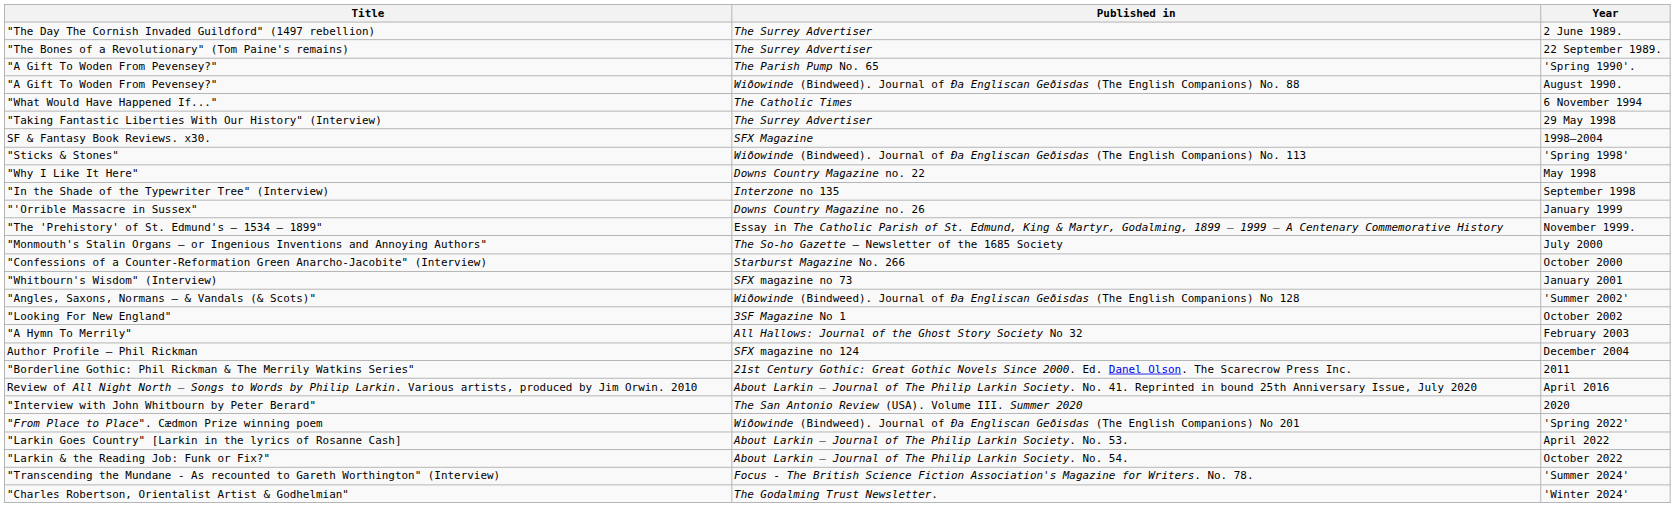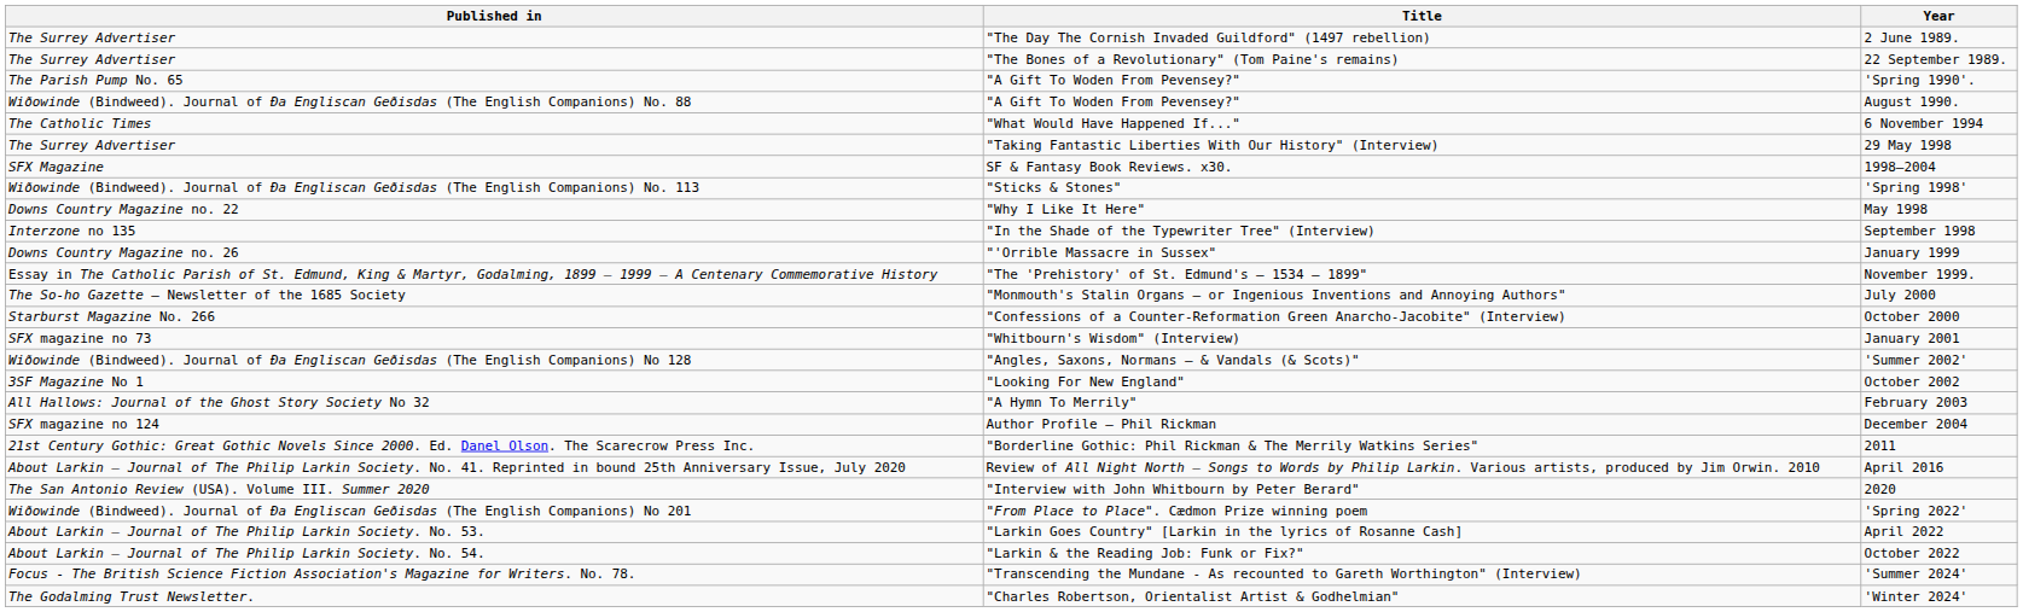 <table class="wikitable" width="100%">
 <tr>
+<th>Published in</th>
 <th>Title</th>
-<th>Published in</th>
 <th>Year</th>
 </tr>
 <tr>
+<td><em>The Surrey Advertiser</em></td>
 <td>"The Day The Cornish Invaded Guildford"   (1497 rebellion)</td>
-<td><em>The Surrey Advertiser</em></td>
 <td>2 June 1989.</td>
 </tr>
 <tr>
+<td><em>The Surrey Advertiser</em></td>
 <td>"The Bones of a Revolutionary"  (Tom Paine's remains)</td>
-<td><em>The Surrey Advertiser</em></td>
 <td>22 September 1989.</td>
 </tr>
 <tr>
+<td><em>The Parish Pump</em> No. 65</td>
 <td>"A Gift To Woden From Pevensey?"</td>
-<td><em>The Parish Pump</em> No. 65</td>
 <td>'Spring 1990'.</td>
 </tr>
 <tr>
+<td><em>Wiðowinde</em> (Bindweed). Journal of <em>Ða Engliscan Geðisdas</em> (The English Companions) No. 88</td>
 <td>"A Gift To Woden From Pevensey?"</td>
-<td><em>Wiðowinde</em> (Bindweed). Journal of <em>Ða Engliscan Geðisdas</em> (The English Companions) No. 88</td>
 <td>August 1990.</td>
 </tr>
 <tr>
+<td><em>The Catholic Times</em></td>
 <td>"What Would Have Happened If..."</td>
-<td><em>The Catholic Times</em></td>
 <td>6 November 1994</td>
 </tr>
 <tr>
+<td><em>The Surrey Advertiser</em></td>
 <td>"Taking Fantastic Liberties With Our History" (Interview)</td>
-<td><em>The Surrey Advertiser</em></td>
 <td>29 May 1998</td>
 </tr>
 <tr>
+<td><em>SFX Magazine</em></td>
 <td>SF & Fantasy Book Reviews. x30.</td>
-<td><em>SFX Magazine</em></td>
 <td>1998–2004</td>
 </tr>
 <tr>
+<td><em>Wiðowinde</em> (Bindweed). Journal of <em>Ða Engliscan Geðisdas</em> (The English Companions) No. 113</td>
 <td>"Sticks & Stones"</td>
-<td><em>Wiðowinde</em> (Bindweed). Journal of <em>Ða Engliscan Geðisdas</em> (The English Companions) No. 113</td>
 <td>'Spring 1998'</td>
 </tr>
 <tr>
+<td><em>Downs Country Magazine</em> no. 22</td>
 <td>"Why I Like It Here"</td>
-<td><em>Downs Country Magazine</em> no. 22</td>
 <td>May 1998</td>
 </tr>
 <tr>
+<td><em>Interzone</em> no 135</td>
 <td>"In the Shade of the Typewriter Tree" (Interview)</td>
-<td><em>Interzone</em> no 135</td>
 <td>September 1998</td>
 </tr>
 <tr>
+<td><em>Downs Country Magazine</em> no. 26</td>
 <td>"'Orrible Massacre in Sussex"</td>
-<td><em>Downs Country Magazine</em> no. 26</td>
 <td>January 1999</td>
 </tr>
 <tr>
+<td>Essay in <em>The Catholic Parish of St. Edmund, King & Martyr, Godalming, 1899 – 1999 – A Centenary Commemorative History</em></td>
 <td>"The 'Prehistory' of St. Edmund's – 1534 – 1899"<br></td>
-<td>Essay in <em>The Catholic Parish of St. Edmund, King & Martyr, Godalming, 1899 – 1999 – A Centenary Commemorative History</em></td>
 <td>November 1999.</td>
 </tr>
 <tr>
+<td><em>The So-ho Gazette</em> – Newsletter of the 1685 Society</td>
 <td>"Monmouth's Stalin Organs – or Ingenious Inventions and Annoying Authors"</td>
-<td><em>The So-ho Gazette</em> – Newsletter of the 1685 Society</td>
 <td>July 2000</td>
 </tr>
 <tr>
+<td><em>Starburst Magazine</em> No. 266</td>
 <td>"Confessions of a Counter-Reformation Green Anarcho-Jacobite" (Interview)</td>
-<td><em>Starburst Magazine</em> No. 266</td>
 <td>October 2000</td>
 </tr>
 <tr>
+<td><em>SFX</em> magazine no 73</td>
 <td>"Whitbourn's Wisdom" (Interview)</td>
-<td><em>SFX</em> magazine no 73</td>
 <td>January 2001</td>
 </tr>
 <tr>
+<td><em>Wiðowinde</em> (Bindweed). Journal of <em>Ða Engliscan Geðisdas</em> (The English Companions) No 128</td>
 <td>"Angles, Saxons, Normans – & Vandals (& Scots)"</td>
-<td><em>Wiðowinde</em> (Bindweed). Journal of <em>Ða Engliscan Geðisdas</em> (The English Companions) No 128</td>
 <td>'Summer 2002'</td>
 </tr>
 <tr>
+<td><em>3SF Magazine</em> No 1</td>
 <td>"Looking For New England"</td>
-<td><em>3SF Magazine</em> No 1</td>
 <td>October 2002</td>
 </tr>
 <tr>
+<td><em>All Hallows: Journal of the Ghost Story Society</em> No 32</td>
 <td>"A Hymn To Merrily"</td>
-<td><em>All Hallows: Journal of the Ghost Story Society</em> No 32</td>
 <td>February 2003</td>
 </tr>
 <tr>
+<td><em>SFX</em> magazine no 124</td>
 <td>Author Profile – Phil Rickman</td>
-<td><em>SFX</em> magazine no 124</td>
 <td>December 2004</td>
 </tr>
 <tr>
+<td><em>21st Century Gothic: Great Gothic Novels Since 2000</em>.  Ed. <a href='#'>Danel Olson</a>. The Scarecrow Press Inc.</td>
 <td>"Borderline Gothic: Phil Rickman & The Merrily Watkins Series"</td>
-<td><em>21st Century Gothic: Great Gothic Novels Since 2000</em>.  Ed. <a href='#'>Danel Olson</a>. The Scarecrow Press Inc.</td>
 <td>2011</td>
 </tr>
 <tr>
+<td><em>About Larkin – Journal of The Philip Larkin Society</em>. No. 41. Reprinted in bound 25th Anniversary Issue, July 2020</td>
 <td>Review of <em>All Night North – Songs to Words by Philip Larkin</em>. Various artists, produced by Jim Orwin. 2010</td>
-<td><em>About Larkin – Journal of The Philip Larkin Society</em>. No. 41. Reprinted in bound 25th Anniversary Issue, July 2020</td>
 <td>April 2016</td>
 </tr>
 <tr>
+<td><em>The San Antonio Review</em> (USA). Volume III. <em>Summer 2020</em></td>
 <td>"Interview with John Whitbourn by Peter Berard"</td>
-<td><em>The San Antonio Review</em> (USA). Volume III. <em>Summer 2020</em></td>
 <td>2020</td>
 </tr>
 <tr>
+<td><em>Wiðowinde</em> (Bindweed). Journal of <em>Ða Engliscan Geðisdas</em> (The English Companions) No 201</td>
 <td>"<em>From Place to Place</em>". Cædmon Prize winning poem</td>
-<td><em>Wiðowinde</em> (Bindweed). Journal of <em>Ða Engliscan Geðisdas</em> (The English Companions) No 201</td>
 <td>'Spring 2022'</td>
 </tr>
 <tr>
+<td><em>About Larkin – Journal of The Philip Larkin Society</em>. No. 53.</td>
 <td>"Larkin Goes Country" [Larkin in the lyrics of Rosanne Cash]</td>
-<td><em>About Larkin – Journal of The Philip Larkin Society</em>. No. 53.</td>
 <td>April 2022</td>
 </tr>
 <tr>
+<td><em>About Larkin – Journal of The Philip Larkin Society</em>. No. 54.</td>
 <td>"Larkin & the Reading Job: Funk or Fix?"</td>
-<td><em>About Larkin – Journal of The Philip Larkin Society</em>. No. 54.</td>
 <td>October 2022</td>
 </tr>
 <tr>
+<td><em>Focus - The British Science Fiction Association's Magazine for Writers</em>. No. 78.</td>
 <td>"Transcending the Mundane - As recounted to Gareth Worthington" (Interview)</td>
-<td><em>Focus - The British Science Fiction Association's Magazine for Writers</em>. No. 78.</td>
 <td>'Summer 2024'</td>
 </tr>
 <tr>
+<td><em>The Godalming Trust Newsletter</em>.</td>
 <td>"Charles Robertson, Orientalist Artist & Godhelmian"</td>
-<td><em>The Godalming Trust Newsletter</em>.</td>
 <td>'Winter 2024'</td>
 </tr>
 </table>
